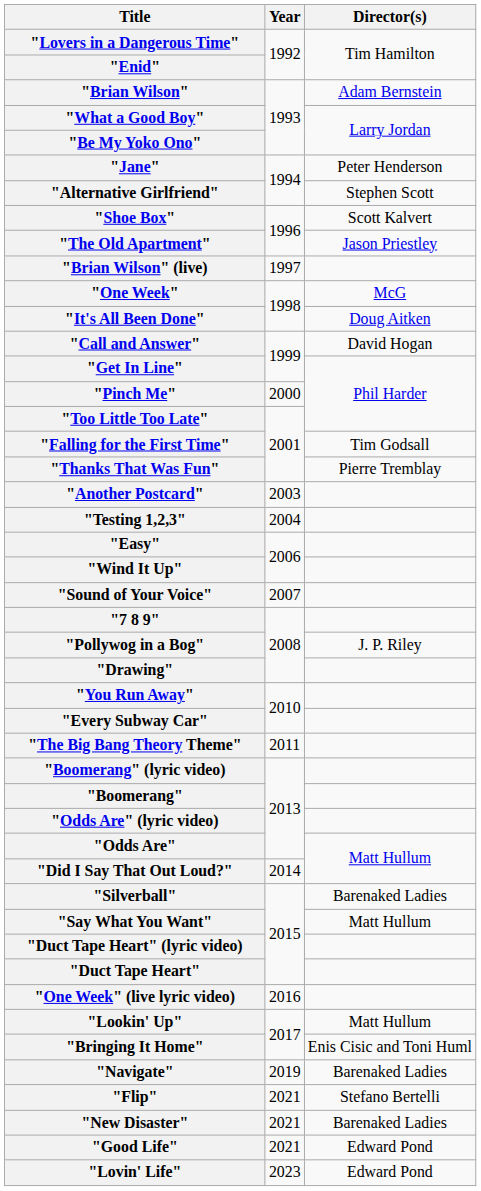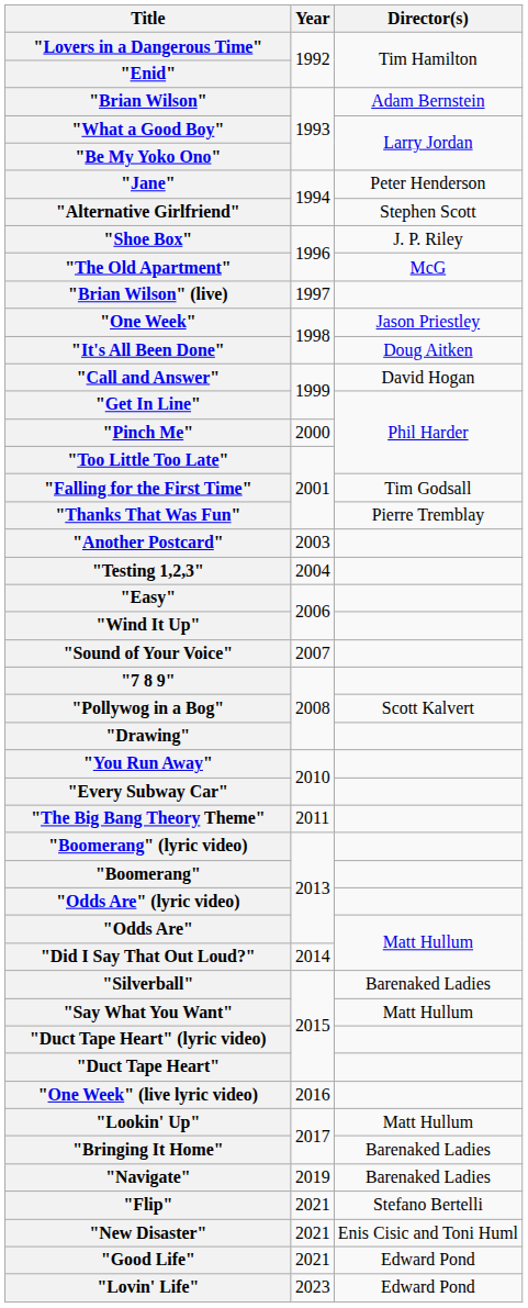 <table class="wikitable sortable plainrowheaders" style="text-align:center;">
 <tr>
 <th scope="col" style="width:16em;">Title</th>
 <th scope="col">Year</th>
 <th scope="col">Director(s)</th>
 </tr>
 <tr>
 <th scope="row">"<a href='#'>Lovers in a Dangerous Time</a>"</th>
 <td rowspan="2">1992</td>
 <td rowspan="2">Tim Hamilton</td>
 </tr>
 <tr>
 <th scope="row">"<a href='#'>Enid</a>"</th>
 </tr>
 <tr>
 <th scope="row">"<a href='#'>Brian Wilson</a>"</th>
 <td rowspan="3">1993</td>
 <td><a href='#'>Adam Bernstein</a></td>
 </tr>
 <tr>
 <th scope="row">"<a href='#'>What a Good Boy</a>"</th>
 <td rowspan="2"><a href='#'>Larry Jordan</a></td>
 </tr>
 <tr>
 <th scope="row">"<a href='#'>Be My Yoko Ono</a>"</th>
 </tr>
 <tr>
 <th scope="row">"<a href='#'>Jane</a>"</th>
 <td rowspan="2">1994</td>
 <td>Peter Henderson</td>
 </tr>
 <tr>
 <th scope="row">"Alternative Girlfriend"</th>
 <td>Stephen Scott</td>
 </tr>
 <tr>
 <th scope="row">"<a href='#'>Shoe Box</a>"</th>
 <td rowspan="2">1996</td>
-<td>Scott Kalvert</td>
+<td>J. P. Riley</td>
 </tr>
 <tr>
 <th scope="row">"<a href='#'>The Old Apartment</a>"</th>
-<td><a href='#'>Jason Priestley</a></td>
+<td><a href='#'>McG</a></td>
 </tr>
 <tr>
 <th scope="row">"<a href='#'>Brian Wilson</a>" (live)</th>
 <td>1997</td>
 <td></td>
 </tr>
 <tr>
 <th scope="row">"<a href='#'>One Week</a>"</th>
 <td rowspan="2">1998</td>
-<td><a href='#'>McG</a></td>
+<td><a href='#'>Jason Priestley</a></td>
 </tr>
 <tr>
 <th scope="row">"<a href='#'>It's All Been Done</a>"</th>
 <td><a href='#'>Doug Aitken</a></td>
 </tr>
 <tr>
 <th scope="row">"<a href='#'>Call and Answer</a>"</th>
 <td rowspan="2">1999</td>
 <td>David Hogan</td>
 </tr>
 <tr>
 <th scope="row">"<a href='#'>Get In Line</a>"</th>
 <td rowspan="3"><a href='#'>Phil Harder</a></td>
 </tr>
 <tr>
 <th scope="row">"<a href='#'>Pinch Me</a>"</th>
 <td>2000</td>
 </tr>
 <tr>
 <th scope="row">"<a href='#'>Too Little Too Late</a>"</th>
 <td rowspan="3">2001</td>
 </tr>
 <tr>
 <th scope="row">"<a href='#'>Falling for the First Time</a>"</th>
 <td>Tim Godsall</td>
 </tr>
 <tr>
 <th scope="row">"<a href='#'>Thanks That Was Fun</a>"</th>
 <td>Pierre Tremblay</td>
 </tr>
 <tr>
 <th scope="row">"<a href='#'>Another Postcard</a>"</th>
 <td>2003</td>
 <td></td>
 </tr>
 <tr>
 <th scope="row">"Testing 1,2,3"</th>
 <td>2004</td>
 <td></td>
 </tr>
 <tr>
 <th scope="row">"Easy"</th>
 <td rowspan="2">2006</td>
 <td></td>
 </tr>
 <tr>
 <th scope="row">"Wind It Up"</th>
 <td></td>
 </tr>
 <tr>
 <th scope="row">"Sound of Your Voice"</th>
 <td>2007</td>
 <td></td>
 </tr>
 <tr>
 <th scope="row">"7 8 9"</th>
 <td rowspan="3">2008</td>
 <td></td>
 </tr>
 <tr>
 <th scope="row">"Pollywog in a Bog"</th>
-<td>J. P. Riley</td>
+<td>Scott Kalvert</td>
 </tr>
 <tr>
 <th scope="row">"Drawing"</th>
 <td></td>
 </tr>
 <tr>
 <th scope="row">"<a href='#'>You Run Away</a>"</th>
 <td rowspan="2">2010</td>
 <td></td>
 </tr>
 <tr>
 <th scope="row">"Every Subway Car"</th>
 <td></td>
 </tr>
 <tr>
 <th scope="row">"<a href='#'>The Big Bang Theory</a> Theme"</th>
 <td>2011</td>
 <td></td>
 </tr>
 <tr>
 <th scope="row">"<a href='#'>Boomerang</a>" (lyric video)</th>
 <td rowspan="4">2013</td>
 <td></td>
 </tr>
 <tr>
 <th scope="row">"Boomerang"</th>
 <td></td>
 </tr>
 <tr>
 <th scope="row">"<a href='#'>Odds Are</a>" (lyric video)</th>
 <td></td>
 </tr>
 <tr>
 <th scope="row">"Odds Are"</th>
 <td rowspan="2"><a href='#'>Matt Hullum</a></td>
 </tr>
 <tr>
 <th scope="row">"Did I Say That Out Loud?"</th>
 <td>2014</td>
 </tr>
 <tr>
 <th scope="row">"Silverball"</th>
 <td rowspan="4">2015</td>
 <td>Barenaked Ladies</td>
 </tr>
 <tr>
 <th scope="row">"Say What You Want"</th>
 <td>Matt Hullum</td>
 </tr>
 <tr>
 <th scope="row">"Duct Tape Heart" (lyric video)</th>
 <td></td>
 </tr>
 <tr>
 <th scope="row">"Duct Tape Heart"</th>
 <td></td>
 </tr>
 <tr>
 <th scope="row">"<a href='#'>One Week</a>" (live lyric video)</th>
 <td>2016</td>
 <td></td>
 </tr>
 <tr>
 <th scope="row">"Lookin' Up"</th>
 <td rowspan="2">2017</td>
 <td>Matt Hullum</td>
 </tr>
 <tr>
 <th scope="row">"Bringing It Home"</th>
-<td>Enis Cisic and Toni Huml</td>
+<td>Barenaked Ladies</td>
 </tr>
 <tr>
 <th scope="row">"Navigate"</th>
 <td rowspan="1">2019</td>
 <td>Barenaked Ladies</td>
 </tr>
 <tr>
 <th scope="row">"Flip"</th>
 <td rowspan="1">2021</td>
 <td>Stefano Bertelli</td>
 </tr>
 <tr>
 <th scope="row">"New Disaster"</th>
 <td rowspan="1">2021</td>
-<td>Barenaked Ladies</td>
+<td>Enis Cisic and Toni Huml</td>
 </tr>
 <tr>
 <th scope="row">"Good Life"</th>
 <td rowspan="1">2021</td>
 <td>Edward Pond</td>
 </tr>
 <tr>
 <th scope="row">"Lovin' Life"</th>
 <td rowspan="1">2023</td>
 <td>Edward Pond</td>
 </tr>
 </table>
